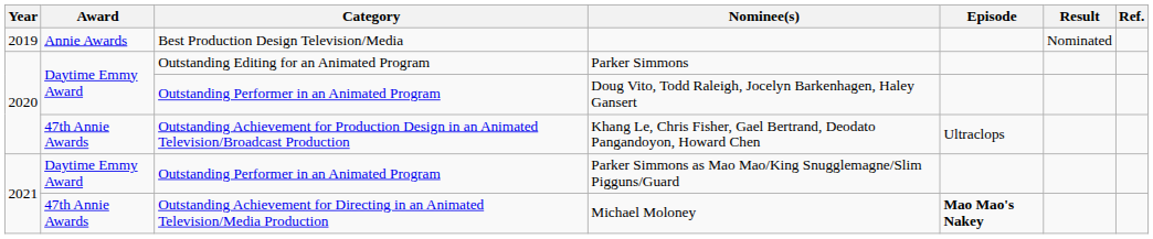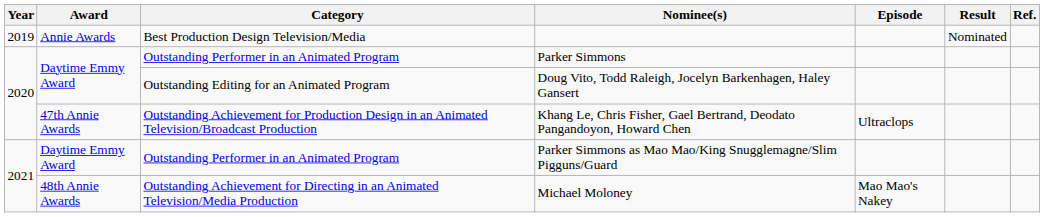 <table class="wikitable">
 <tr>
 <th>Year</th>
 <th>Award</th>
 <th>Category</th>
 <th>Nominee(s)</th>
 <th>Episode</th>
 <th>Result</th>
 <th>Ref.</th>
 </tr>
 <tr>
 <td>2019</td>
 <td><a href='#'>Annie Awards</a></td>
 <td>Best Production Design Television/Media</td>
 <td></td>
 <td></td>
 <td>Nominated</td>
 <td></td>
 </tr>
 <tr>
 <td rowspan="3">2020</td>
 <td rowspan="2"><a href='#'>Daytime Emmy Award</a></td>
-<td>Outstanding Editing for an Animated Program</td>
+<td><a href='#'>Outstanding Performer in an Animated Program</a></td>
 <td>Parker Simmons</td>
 <td></td>
 <td></td>
 <td></td>
 </tr>
 <tr>
-<td><a href='#'>Outstanding Performer in an Animated Program</a></td>
+<td>Outstanding Editing for an Animated Program</td>
 <td>Doug Vito, Todd Raleigh, Jocelyn Barkenhagen, Haley Gansert</td>
 <td></td>
 <td></td>
 <td></td>
 </tr>
 <tr>
 <td><a href='#'>47th Annie Awards</a></td>
 <td><a href='#'>Outstanding Achievement for Production Design in an Animated Television/Broadcast Production</a></td>
 <td>Khang Le, Chris Fisher, Gael Bertrand, Deodato Pangandoyon, Howard Chen</td>
 <td>Ultraclops</td>
 <td></td>
 <td></td>
 </tr>
 <tr>
 <td rowspan="3">2021</td>
 <td><a href='#'>Daytime Emmy Award</a></td>
 <td><a href='#'>Outstanding Performer in an Animated Program</a></td>
 <td>Parker Simmons as Mao Mao/King Snugglemagne/Slim Pigguns/Guard</td>
 <td></td>
 <td></td>
 <td></td>
 </tr>
 <tr>
-<td><a href='#'>47th Annie Awards</a></td>
+<td><a href='#'>48th Annie Awards</a></td>
 <td><a href='#'>Outstanding Achievement for Directing in an Animated Television/Media Production</a></td>
 <td>Michael Moloney</td>
-<td><strong>Mao Mao's Nakey</strong></td>
+<td>Mao Mao's Nakey</td>
 <td></td>
 <td></td>
 </tr>
 </table>
